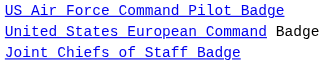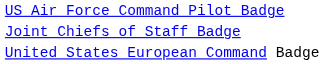 <table>
 <tr>
 <td></td>
 <td><a href='#'>US Air Force Command Pilot Badge</a></td>
 </tr>
 <tr>
 <td></td>
-<td><a href='#'>United States European Command</a> Badge</td>
+<td><a href='#'>Joint Chiefs of Staff Badge</a></td>
 </tr>
 <tr>
 <td></td>
-<td><a href='#'>Joint Chiefs of Staff Badge</a></td>
+<td><a href='#'>United States European Command</a> Badge</td>
 </tr>
 <tr>
 </tr>
 </table>
